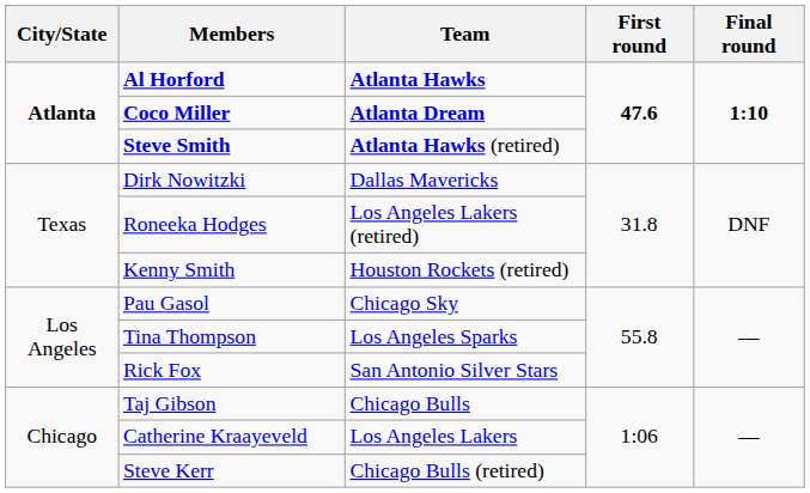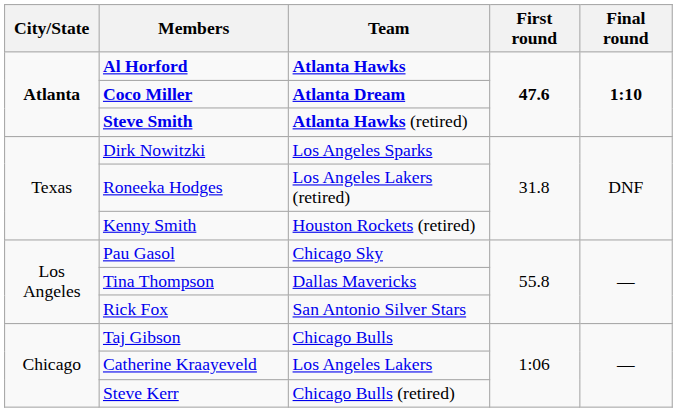 <table class="wikitable">
 <tr>
 <th>City/State</th>
 <th style="width:165px;">Members</th>
 <th width=175>Team</th>
 <th>First round</th>
 <th>Final round</th>
 </tr>
 <tr>
 <td style="text-align:center;" rowspan="3"><strong>Atlanta</strong></td>
 <td><strong><a href='#'>Al Horford</a></strong></td>
 <td><strong><a href='#'>Atlanta Hawks</a></strong></td>
 <td style="text-align:center;" rowspan="3"><strong>47.6</strong></td>
 <td style="text-align:center;" rowspan="3"><strong>1:10</strong></td>
 </tr>
 <tr>
 <td><strong><a href='#'>Coco Miller</a></strong></td>
 <td><strong><a href='#'>Atlanta Dream</a></strong></td>
 </tr>
 <tr>
 <td><strong><a href='#'>Steve Smith</a></strong></td>
 <td><strong><a href='#'>Atlanta Hawks</a></strong> (retired)</td>
 </tr>
 <tr>
 <td style="text-align:center;" rowspan="3">Texas</td>
 <td><a href='#'>Dirk Nowitzki</a></td>
-<td><a href='#'>Dallas Mavericks</a></td>
+<td><a href='#'>Los Angeles Sparks</a></td>
 <td style="text-align:center;" rowspan="3">31.8</td>
 <td style="text-align:center;" rowspan="3">DNF</td>
 </tr>
 <tr>
 <td><a href='#'>Roneeka Hodges</a></td>
 <td><a href='#'>Los Angeles Lakers</a> (retired)</td>
 </tr>
 <tr>
 <td><a href='#'>Kenny Smith</a></td>
 <td><a href='#'>Houston Rockets</a> (retired)</td>
 </tr>
 <tr>
 <td style="text-align:center;" rowspan="3">Los Angeles</td>
 <td><a href='#'>Pau Gasol</a></td>
 <td><a href='#'>Chicago Sky</a></td>
 <td style="text-align:center;" rowspan="3">55.8</td>
 <td style="text-align:center;" rowspan="3">—</td>
 </tr>
 <tr>
 <td><a href='#'>Tina Thompson</a></td>
-<td><a href='#'>Los Angeles Sparks</a></td>
+<td><a href='#'>Dallas Mavericks</a></td>
 </tr>
 <tr>
 <td><a href='#'>Rick Fox</a></td>
 <td><a href='#'>San Antonio Silver Stars</a></td>
 </tr>
 <tr>
 <td style="text-align:center;" rowspan="3">Chicago</td>
 <td><a href='#'>Taj Gibson</a></td>
 <td><a href='#'>Chicago Bulls</a></td>
 <td style="text-align:center;" rowspan="3">1:06</td>
 <td style="text-align:center;" rowspan="3">—</td>
 </tr>
 <tr>
 <td><a href='#'>Catherine Kraayeveld</a></td>
 <td><a href='#'>Los Angeles Lakers</a></td>
 </tr>
 <tr>
 <td><a href='#'>Steve Kerr</a></td>
 <td><a href='#'>Chicago Bulls</a> (retired)</td>
 </tr>
 </table>
